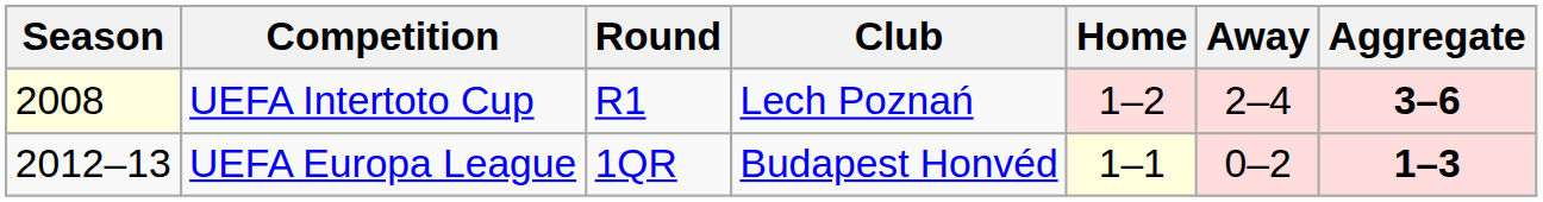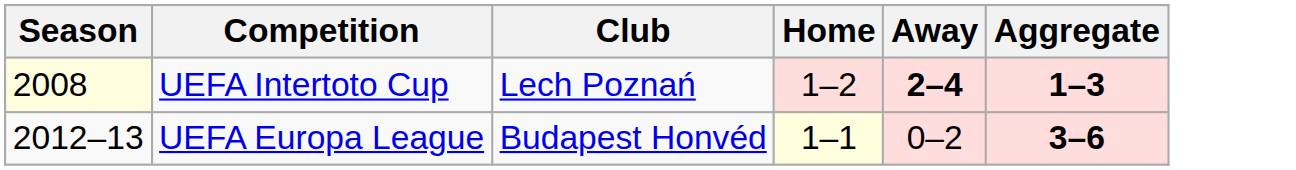 <table class="wikitable">
 <tr>
 <th>Season</th>
 <th>Competition</th>
-<th>Round</th>
 <th>Club</th>
 <th>Home</th>
 <th>Away</th>
 <th>Aggregate</th>
 </tr>
 <tr>
 <td rowspan="1" style="background: lightyellow;">2008</td>
 <td><a href='#'>UEFA Intertoto Cup</a></td>
-<td><a href='#'>R1</a></td>
 <td> <a href='#'>Lech Poznań</a></td>
 <td bgcolor="#ffdddd" style="text-align:center;">1–2</td>
-<td bgcolor="#ffdddd" style="text-align:center;">2–4</td>
-<td bgcolor="#ffdddd" style="text-align:center;"><strong>3–6</strong></td>
+<td bgcolor="#ffdddd" style="text-align:center;"><strong>2–4</strong></td>
+<td bgcolor="#ffdddd" style="text-align:center;"><strong>1–3</strong></td>
 </tr>
 <tr>
 <td rowspan="1">2012–13</td>
 <td><a href='#'>UEFA Europa League</a></td>
-<td><a href='#'>1QR</a></td>
 <td> <a href='#'>Budapest Honvéd</a></td>
 <td bgcolor="#ffffdd" style="text-align:center;">1–1</td>
 <td bgcolor="#ffdddd" style="text-align:center;">0–2</td>
-<td bgcolor="#ffdddd" style="text-align:center;"><strong>1–3</strong></td>
+<td bgcolor="#ffdddd" style="text-align:center;"><strong>3–6</strong></td>
 </tr>
 </table>
